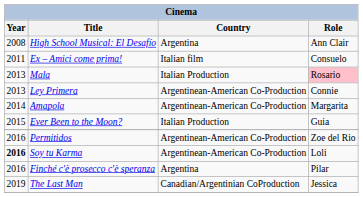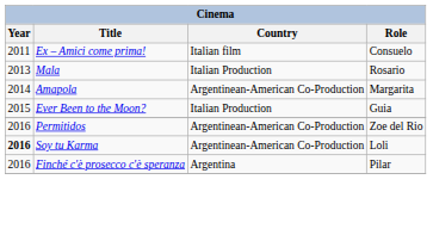 <table class="wikitable" style="font-size: 90%;">
 <tr>
 <th colspan="4" style="background: LightSteelBlue;">Cinema</th>
 </tr>
 <tr>
 <th>Year</th>
 <th>Title</th>
 <th>Country</th>
 <th>Role</th>
 </tr>
 <tr>
-<td>2008</td>
-<td><em><a href='#'>High School Musical: El Desafío</a></em></td>
-<td>Argentina</td>
-<td>Ann Clair</td>
-</tr>
-<tr>
 <td>2011</td>
 <td><em><a href='#'>Ex – Amici come prima!</a></em></td>
 <td>Italian film</td>
 <td>Consuelo</td>
 </tr>
 <tr>
 <td>2013</td>
 <td><em><a href='#'>Mala</a></em></td>
 <td>Italian Production</td>
-<td style="background: pink;">Rosario</td>
-</tr>
-<tr>
-<td>2013</td>
-<td><em><a href='#'>Ley Primera</a></em></td>
-<td>Argentinean-American Co-Production</td>
-<td>Connie</td>
+<td>Rosario</td>
 </tr>
 <tr>
 <td>2014</td>
 <td><em><a href='#'>Amapola</a></em></td>
 <td>Argentinean-American Co-Production</td>
 <td>Margarita</td>
 </tr>
 <tr>
 <td>2015</td>
 <td><em> <a href='#'>Ever Been to the Moon?</a></em></td>
 <td>Italian Production</td>
 <td>Guia</td>
 </tr>
 <tr>
 </tr>
 <tr>
 <td>2016</td>
 <td><em> <a href='#'>Permitidos</a></em></td>
 <td>Argentinean-American Co-Production</td>
 <td>Zoe del Rio</td>
 </tr>
 <tr>
 <td><strong>2016</strong></td>
 <td><em> <a href='#'>Soy tu Karma</a></em></td>
 <td>Argentinean-American Co-Production</td>
 <td>Loli</td>
 </tr>
 <tr>
 <td>2016</td>
 <td><em> <a href='#'>Finché c'è prosecco c'è speranza</a></em></td>
 <td>Argentina</td>
 <td>Pilar</td>
 </tr>
 <tr>
-<td>2019</td>
-<td><em><a href='#'>The Last Man</a></em></td>
-<td>Canadian/Argentinian CoProduction</td>
-<td>Jessica</td>
-</tr>
-<tr>
 </tr>
 </table>
